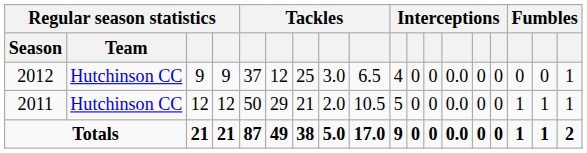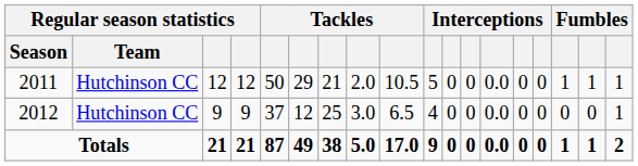 <table class="wikitable" style="text-align:center;">
 <tr>
 <th colspan="4">Regular season statistics</th>
 <th colspan="5">Tackles</th>
 <th colspan="6">Interceptions</th>
 <th colspan="3">Fumbles</th>
 </tr>
 <tr>
 <th>Season</th>
 <th>Team</th>
 <th></th>
 <th></th>
 <th></th>
 <th></th>
 <th></th>
 <th></th>
 <th></th>
 <th></th>
 <th></th>
 <th></th>
 <th></th>
 <th></th>
 <th></th>
 <th></th>
 <th></th>
 <th></th>
 </tr>
 <tr>
+<td>2011</td>
+<td><a href='#'>Hutchinson CC</a></td>
+<td>12</td>
+<td>12</td>
+<td>50</td>
+<td>29</td>
+<td>21</td>
+<td>2.0</td>
+<td>10.5</td>
+<td>5</td>
+<td>0</td>
+<td>0</td>
+<td>0.0</td>
+<td>0</td>
+<td>0</td>
+<td>1</td>
+<td>1</td>
+<td>1</td>
+</tr>
+<tr>
 <td>2012</td>
 <td><a href='#'>Hutchinson CC</a></td>
 <td>9</td>
 <td>9</td>
 <td>37</td>
 <td>12</td>
 <td>25</td>
 <td>3.0</td>
 <td>6.5</td>
 <td>4</td>
 <td>0</td>
 <td>0</td>
 <td>0.0</td>
 <td>0</td>
 <td>0</td>
 <td>0</td>
 <td>0</td>
-<td>1</td>
-</tr>
-<tr>
-<td>2011</td>
-<td><a href='#'>Hutchinson CC</a></td>
-<td>12</td>
-<td>12</td>
-<td>50</td>
-<td>29</td>
-<td>21</td>
-<td>2.0</td>
-<td>10.5</td>
-<td>5</td>
-<td>0</td>
-<td>0</td>
-<td>0.0</td>
-<td>0</td>
-<td>0</td>
-<td>1</td>
-<td>1</td>
 <td>1</td>
 </tr>
 <tr>
 <td colspan="2"><strong>Totals</strong></td>
 <td><strong>21</strong></td>
 <td><strong>21</strong></td>
 <td><strong>87</strong></td>
 <td><strong>49</strong></td>
 <td><strong>38</strong></td>
 <td><strong>5.0</strong></td>
 <td><strong>17.0</strong></td>
 <td><strong>9</strong></td>
 <td><strong>0</strong></td>
 <td><strong>0</strong></td>
 <td><strong>0.0</strong></td>
 <td><strong>0</strong></td>
 <td><strong>0</strong></td>
 <td><strong>1</strong></td>
 <td><strong>1</strong></td>
 <td><strong>2</strong></td>
 </tr>
 </table>
